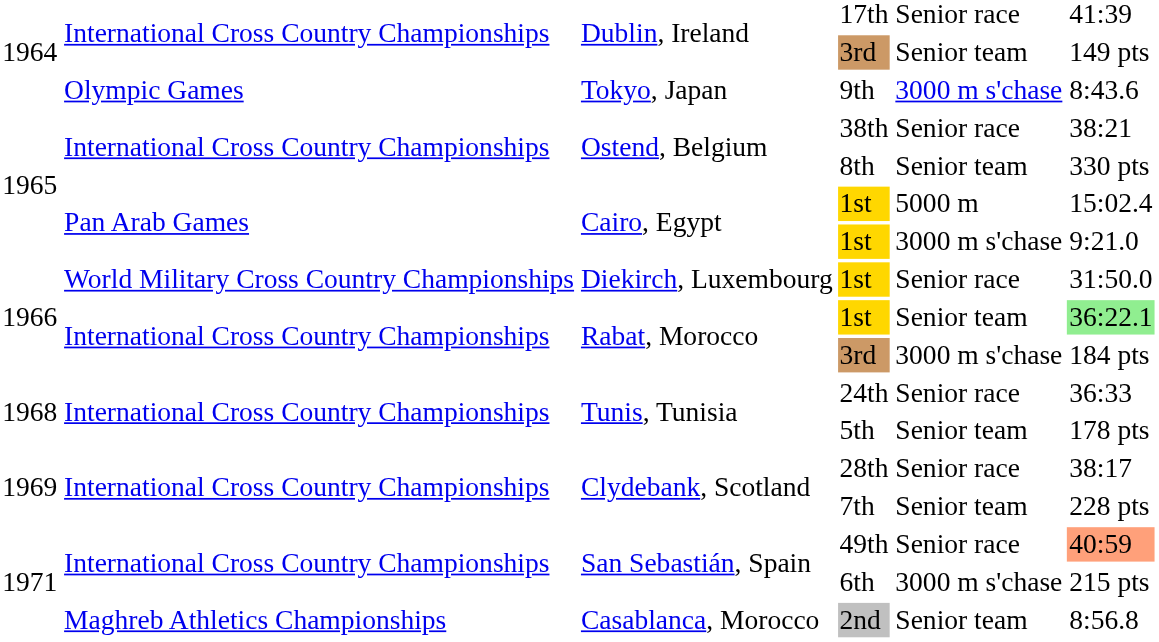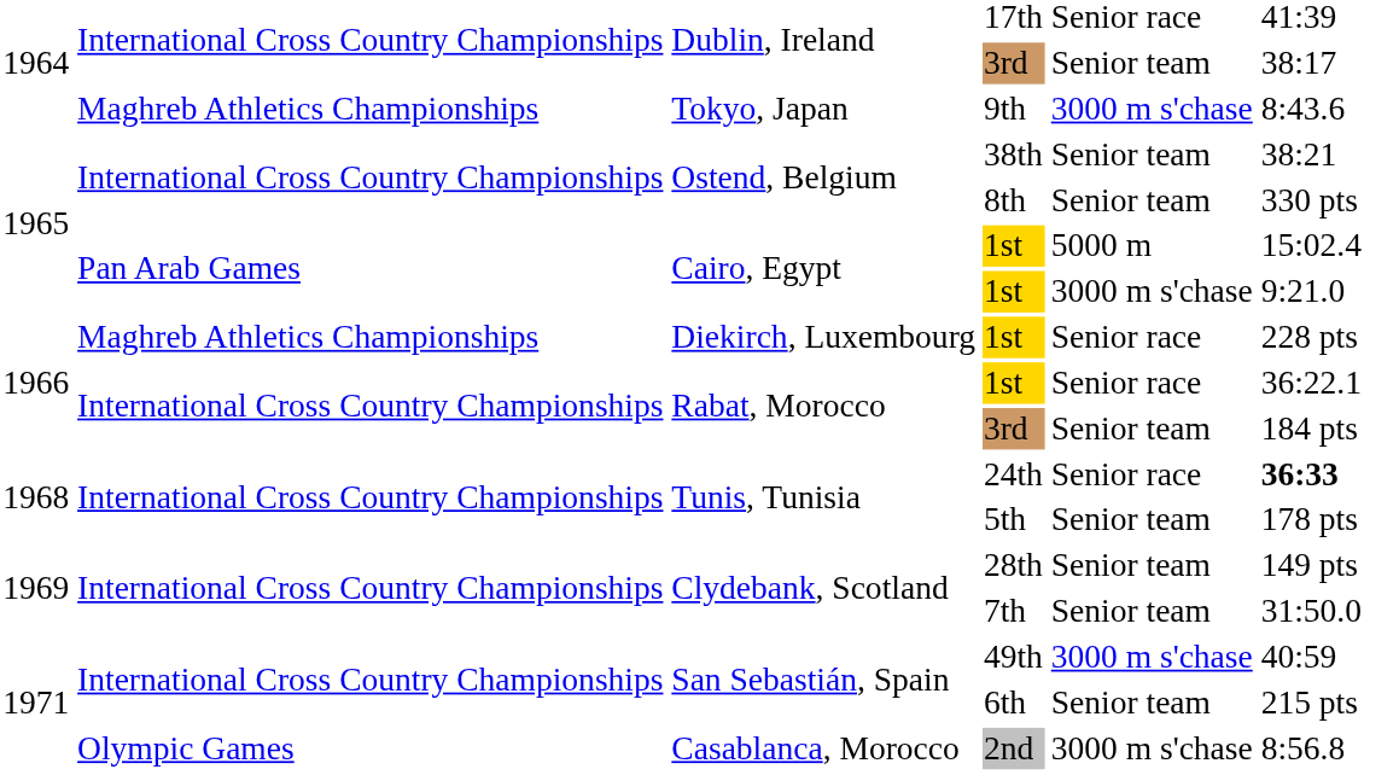 <table>
 <tr>
 <td rowspan=3>1964</td>
 <td rowspan=2><a href='#'>International Cross Country Championships</a></td>
 <td rowspan=2><a href='#'>Dublin</a>, Ireland</td>
 <td>17th</td>
 <td>Senior race</td>
 <td>41:39</td>
 </tr>
 <tr>
 <td bgcolor=cc9966>3rd</td>
 <td>Senior team</td>
-<td>149 pts</td>
+<td>38:17</td>
 </tr>
 <tr>
-<td><a href='#'>Olympic Games</a></td>
+<td><a href='#'>Maghreb Athletics Championships</a></td>
 <td><a href='#'>Tokyo</a>, Japan</td>
 <td>9th</td>
 <td><a href='#'>3000 m s'chase</a></td>
 <td>8:43.6</td>
 </tr>
 <tr>
 <td rowspan=4>1965</td>
 <td rowspan=2><a href='#'>International Cross Country Championships</a></td>
 <td rowspan=2><a href='#'>Ostend</a>, Belgium</td>
 <td>38th</td>
-<td>Senior race</td>
+<td>Senior team</td>
 <td>38:21</td>
 </tr>
 <tr>
 <td>8th</td>
 <td>Senior team</td>
 <td>330 pts</td>
 </tr>
 <tr>
 <td rowspan=2><a href='#'>Pan Arab Games</a></td>
 <td rowspan=2><a href='#'>Cairo</a>, Egypt</td>
 <td bgcolor=gold>1st</td>
 <td>5000 m</td>
 <td>15:02.4</td>
 </tr>
 <tr>
 <td bgcolor=gold>1st</td>
 <td>3000 m s'chase</td>
 <td>9:21.0 </td>
 </tr>
 <tr>
 <td rowspan=3>1966</td>
-<td><a href='#'>World Military Cross Country Championships</a></td>
+<td><a href='#'>Maghreb Athletics Championships</a></td>
 <td><a href='#'>Diekirch</a>, Luxembourg</td>
 <td bgcolor=gold>1st</td>
 <td>Senior race</td>
-<td>31:50.0</td>
+<td>228 pts</td>
 </tr>
 <tr>
 <td rowspan=2><a href='#'>International Cross Country Championships</a></td>
 <td rowspan=2><a href='#'>Rabat</a>, Morocco</td>
 <td bgcolor=gold>1st</td>
-<td>Senior team</td>
-<td style="background: lightgreen;">36:22.1</td>
+<td>Senior race</td>
+<td>36:22.1</td>
 </tr>
 <tr>
 <td bgcolor=cc9966>3rd</td>
-<td>3000 m s'chase</td>
+<td>Senior team</td>
 <td>184 pts</td>
 </tr>
 <tr>
 <td rowspan=2>1968</td>
 <td rowspan=2><a href='#'>International Cross Country Championships</a></td>
 <td rowspan=2><a href='#'>Tunis</a>, Tunisia</td>
 <td>24th</td>
 <td>Senior race</td>
-<td>36:33</td>
+<td><strong>36:33</strong></td>
 </tr>
 <tr>
 <td>5th</td>
 <td>Senior team</td>
 <td>178 pts</td>
 </tr>
 <tr>
 <td rowspan=2>1969</td>
 <td rowspan=2><a href='#'>International Cross Country Championships</a></td>
 <td rowspan=2><a href='#'>Clydebank</a>, Scotland</td>
 <td>28th</td>
-<td>Senior race</td>
-<td>38:17</td>
+<td>Senior team</td>
+<td>149 pts</td>
 </tr>
 <tr>
 <td>7th</td>
 <td>Senior team</td>
-<td>228 pts</td>
+<td>31:50.0</td>
 </tr>
 <tr>
 <td rowspan=3>1971</td>
 <td rowspan=2><a href='#'>International Cross Country Championships</a></td>
 <td rowspan=2><a href='#'>San Sebastián</a>, Spain</td>
 <td>49th</td>
-<td>Senior race</td>
-<td style="background: lightsalmon;">40:59</td>
+<td><a href='#'>3000 m s'chase</a></td>
+<td>40:59</td>
 </tr>
 <tr>
 <td>6th</td>
-<td>3000 m s'chase</td>
+<td>Senior team</td>
 <td>215 pts</td>
 </tr>
 <tr>
-<td><a href='#'>Maghreb Athletics Championships</a></td>
+<td><a href='#'>Olympic Games</a></td>
 <td><a href='#'>Casablanca</a>, Morocco</td>
 <td bgcolor=silver>2nd</td>
-<td>Senior team</td>
+<td>3000 m s'chase</td>
 <td>8:56.8</td>
 </tr>
 </table>
